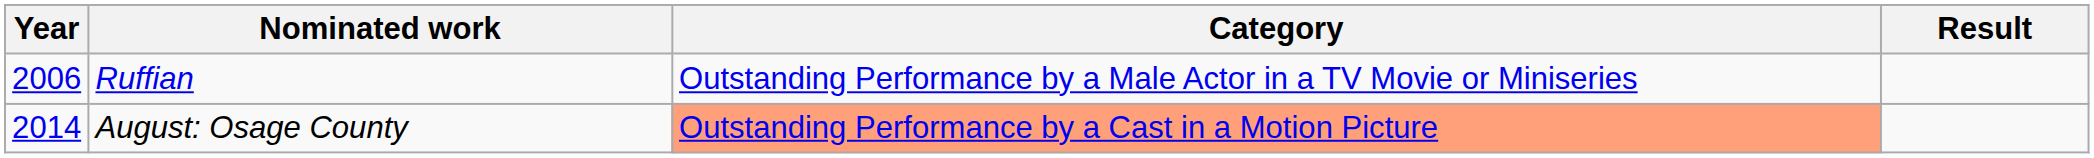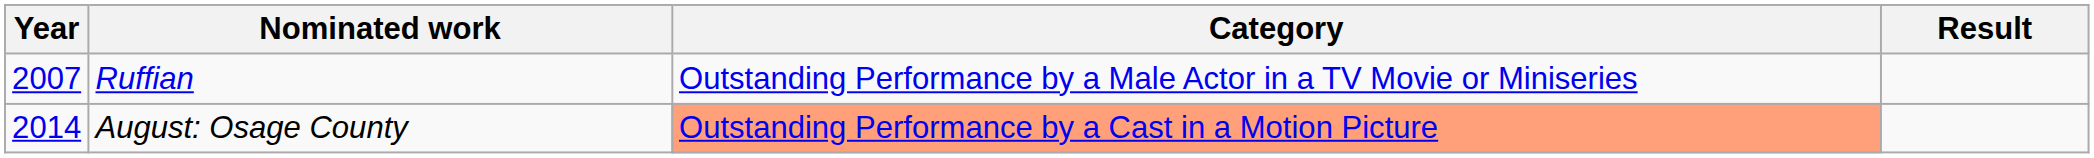 <table class=wikitable>
 <tr>
 <th width=4%>Year</th>
 <th width=28%>Nominated work</th>
 <th width=58%>Category</th>
 <th width=10%>Result</th>
 </tr>
 <tr>
-<td><a href='#'>2006</a></td>
+<td><a href='#'>2007</a></td>
 <td><em><a href='#'>Ruffian</a></em></td>
 <td><a href='#'>Outstanding Performance by a Male Actor in a TV Movie or Miniseries</a></td>
 <td></td>
 </tr>
 <tr>
 <td><a href='#'>2014</a></td>
 <td><em>August: Osage County</em></td>
 <td style="background: lightsalmon;"><a href='#'>Outstanding Performance by a Cast in a Motion Picture</a></td>
 <td></td>
 </tr>
 </table>
